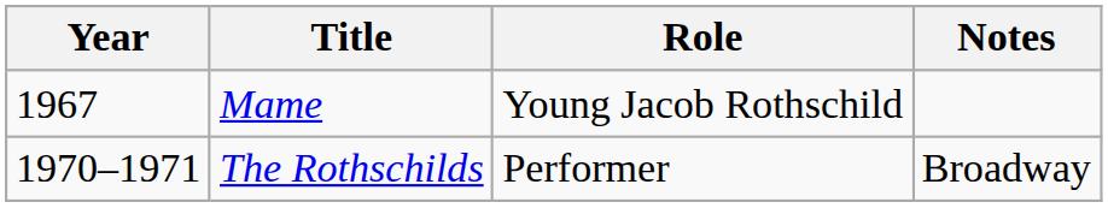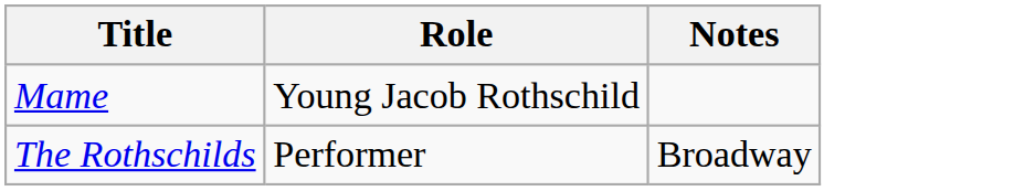 <table class="wikitable sortable">
 <tr>
-<th>Year</th>
 <th>Title</th>
 <th>Role</th>
 <th class="unsortable">Notes</th>
 </tr>
 <tr>
-<td>1967</td>
 <td><a href='#'><em>Mame</em></a></td>
 <td>Young Jacob Rothschild</td>
 <td></td>
 </tr>
 <tr>
-<td>1970–1971</td>
 <td><em><a href='#'>The Rothschilds</a></em></td>
 <td>Performer</td>
 <td>Broadway</td>
 </tr>
 </table>
